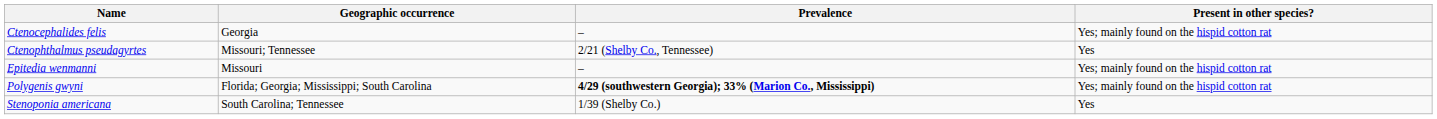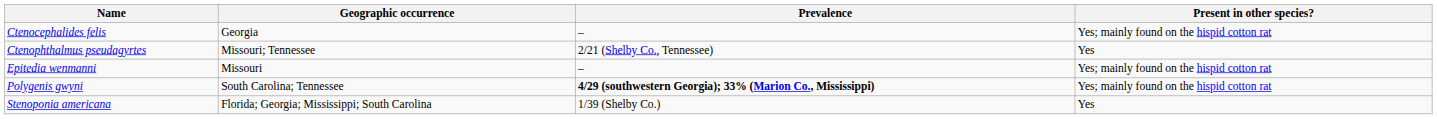 <table class="wikitable" style="width: 100%">
 <tr>
 <th width="15%">Name</th>
 <th width="25%">Geographic occurrence</th>
 <th width="35%">Prevalence</th>
 <th width="25%">Present in other species?</th>
 </tr>
 <tr>
 <td><em><a href='#'>Ctenocephalides felis</a></em></td>
 <td>Georgia</td>
 <td>–</td>
 <td>Yes; mainly found on the <a href='#'>hispid cotton rat</a></td>
 </tr>
 <tr>
 <td><em><a href='#'>Ctenophthalmus pseudagyrtes</a></em></td>
 <td>Missouri; Tennessee</td>
 <td>2/21 (<a href='#'>Shelby Co.</a>, Tennessee)</td>
 <td>Yes</td>
 </tr>
 <tr>
 <td><em><a href='#'>Epitedia wenmanni</a></em></td>
 <td>Missouri</td>
 <td>–</td>
 <td>Yes; mainly found on the <a href='#'>hispid cotton rat</a></td>
 </tr>
 <tr>
 <td><em><a href='#'>Polygenis gwyni</a></em></td>
-<td>Florida; Georgia; Mississippi; South Carolina</td>
+<td>South Carolina; Tennessee</td>
 <td><strong>4/29 (southwestern Georgia); 33% (<a href='#'>Marion Co.</a>, Mississippi)</strong></td>
 <td>Yes; mainly found on the <a href='#'>hispid cotton rat</a></td>
 </tr>
 <tr>
 <td><em><a href='#'>Stenoponia americana</a></em></td>
-<td>South Carolina; Tennessee</td>
+<td>Florida; Georgia; Mississippi; South Carolina</td>
 <td>1/39 (Shelby Co.)</td>
 <td>Yes</td>
 </tr>
 </table>
